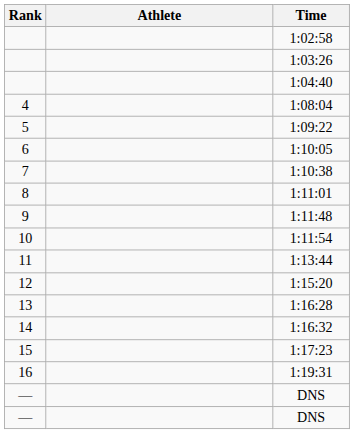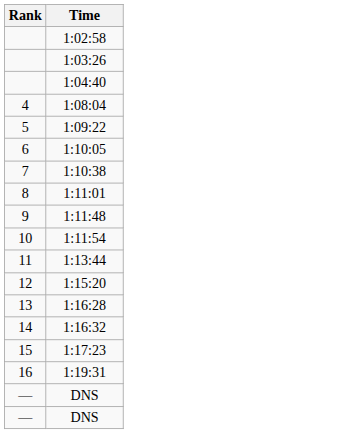 <table class=wikitable style="text-align:center">
 <tr>
 <th width=40>Rank</th>
-<th width=250>Athlete</th>
 <th width=80>Time</th>
 </tr>
 <tr>
 <td></td>
-<td align=left></td>
 <td>1:02:58</td>
 </tr>
 <tr>
 <td></td>
-<td align=left></td>
 <td>1:03:26</td>
 </tr>
 <tr>
 <td></td>
-<td align=left></td>
 <td>1:04:40</td>
 </tr>
 <tr>
 <td>4</td>
-<td align=left></td>
 <td>1:08:04</td>
 </tr>
 <tr>
 <td>5</td>
-<td align=left></td>
 <td>1:09:22</td>
 </tr>
 <tr>
 <td>6</td>
-<td align=left></td>
 <td>1:10:05</td>
 </tr>
 <tr>
 <td>7</td>
-<td align=left></td>
 <td>1:10:38</td>
 </tr>
 <tr>
 <td>8</td>
-<td align=left></td>
 <td>1:11:01</td>
 </tr>
 <tr>
 <td>9</td>
-<td align=left></td>
 <td>1:11:48</td>
 </tr>
 <tr>
 <td>10</td>
-<td align=left></td>
 <td>1:11:54</td>
 </tr>
 <tr>
 <td>11</td>
-<td align=left></td>
 <td>1:13:44</td>
 </tr>
 <tr>
 <td>12</td>
-<td align=left></td>
 <td>1:15:20</td>
 </tr>
 <tr>
 <td>13</td>
-<td align=left></td>
 <td>1:16:28</td>
 </tr>
 <tr>
 <td>14</td>
-<td align=left></td>
 <td>1:16:32</td>
 </tr>
 <tr>
 <td>15</td>
-<td align=left></td>
 <td>1:17:23</td>
 </tr>
 <tr>
 <td>16</td>
-<td align=left></td>
 <td>1:19:31</td>
 </tr>
 <tr>
 <td>—</td>
-<td align=left></td>
 <td>DNS</td>
 </tr>
 <tr>
 <td>—</td>
-<td align=left></td>
 <td>DNS</td>
 </tr>
 </table>
